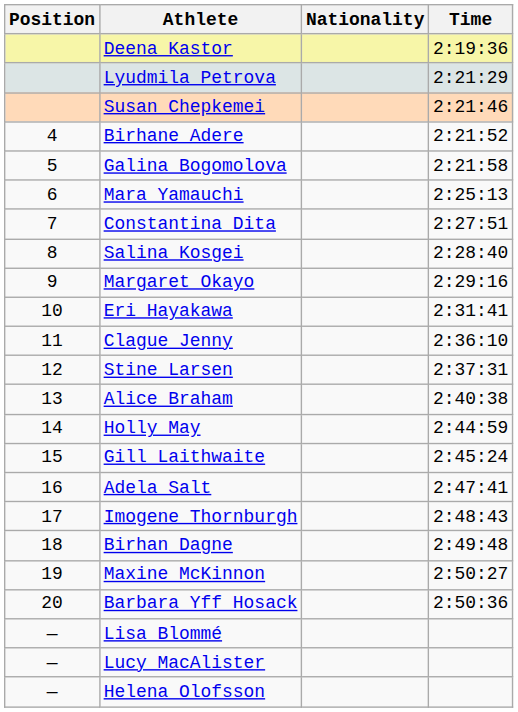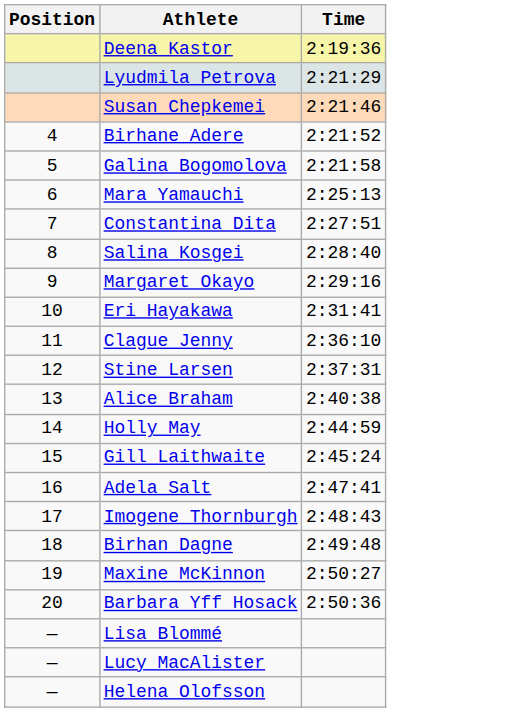 <table class="wikitable sortable">
 <tr>
 <th>Position</th>
 <th>Athlete</th>
-<th>Nationality</th>
 <th>Time</th>
 </tr>
 <tr bgcolor=#F7F6A8>
 <td align=center></td>
 <td><a href='#'>Deena Kastor</a></td>
-<td></td>
 <td>2:19:36</td>
 </tr>
 <tr bgcolor=#DCE5E5>
 <td align=center></td>
 <td><a href='#'>Lyudmila Petrova</a></td>
-<td></td>
 <td>2:21:29</td>
 </tr>
 <tr bgcolor=#FFDAB9>
 <td align=center></td>
 <td><a href='#'>Susan Chepkemei</a></td>
-<td></td>
 <td>2:21:46</td>
 </tr>
 <tr>
 <td align=center>4</td>
 <td><a href='#'>Birhane Adere</a></td>
-<td></td>
 <td>2:21:52</td>
 </tr>
 <tr>
 <td align=center>5</td>
 <td><a href='#'>Galina Bogomolova</a></td>
-<td></td>
 <td>2:21:58</td>
 </tr>
 <tr>
 <td align=center>6</td>
 <td><a href='#'>Mara Yamauchi</a></td>
-<td></td>
 <td>2:25:13</td>
 </tr>
 <tr>
 <td align=center>7</td>
 <td><a href='#'>Constantina Dita</a></td>
-<td></td>
 <td>2:27:51</td>
 </tr>
 <tr>
 <td align=center>8</td>
 <td><a href='#'>Salina Kosgei</a></td>
-<td></td>
 <td>2:28:40</td>
 </tr>
 <tr>
 <td align=center>9</td>
 <td><a href='#'>Margaret Okayo</a></td>
-<td></td>
 <td>2:29:16</td>
 </tr>
 <tr>
 <td align=center>10</td>
 <td><a href='#'>Eri Hayakawa</a></td>
-<td></td>
 <td>2:31:41</td>
 </tr>
 <tr>
 <td align=center>11</td>
 <td><a href='#'>Clague Jenny</a></td>
-<td></td>
 <td>2:36:10</td>
 </tr>
 <tr>
 <td align=center>12</td>
 <td><a href='#'>Stine Larsen</a></td>
-<td></td>
 <td>2:37:31</td>
 </tr>
 <tr>
 <td align=center>13</td>
 <td><a href='#'>Alice Braham</a></td>
-<td></td>
 <td>2:40:38</td>
 </tr>
 <tr>
 <td align=center>14</td>
 <td><a href='#'>Holly May</a></td>
-<td></td>
 <td>2:44:59</td>
 </tr>
 <tr>
 <td align=center>15</td>
 <td><a href='#'>Gill Laithwaite</a></td>
-<td></td>
 <td>2:45:24</td>
 </tr>
 <tr>
 <td align=center>16</td>
 <td><a href='#'>Adela Salt</a></td>
-<td></td>
 <td>2:47:41</td>
 </tr>
 <tr>
 <td align=center>17</td>
 <td><a href='#'>Imogene Thornburgh</a></td>
-<td></td>
 <td>2:48:43</td>
 </tr>
 <tr>
 <td align=center>18</td>
 <td><a href='#'>Birhan Dagne</a></td>
-<td></td>
 <td>2:49:48</td>
 </tr>
 <tr>
 <td align=center>19</td>
 <td><a href='#'>Maxine McKinnon</a></td>
-<td></td>
 <td>2:50:27</td>
 </tr>
 <tr>
 <td align=center>20</td>
 <td><a href='#'>Barbara Yff Hosack</a></td>
-<td></td>
 <td>2:50:36</td>
 </tr>
 <tr>
 <td align=center>—</td>
 <td><a href='#'>Lisa Blommé</a></td>
 <td></td>
-<td></td>
 </tr>
 <tr>
 <td align=center>—</td>
 <td><a href='#'>Lucy MacAlister</a></td>
-<td></td>
 <td></td>
 </tr>
 <tr>
 <td align=center>—</td>
 <td><a href='#'>Helena Olofsson</a></td>
 <td></td>
-<td></td>
 </tr>
 </table>
